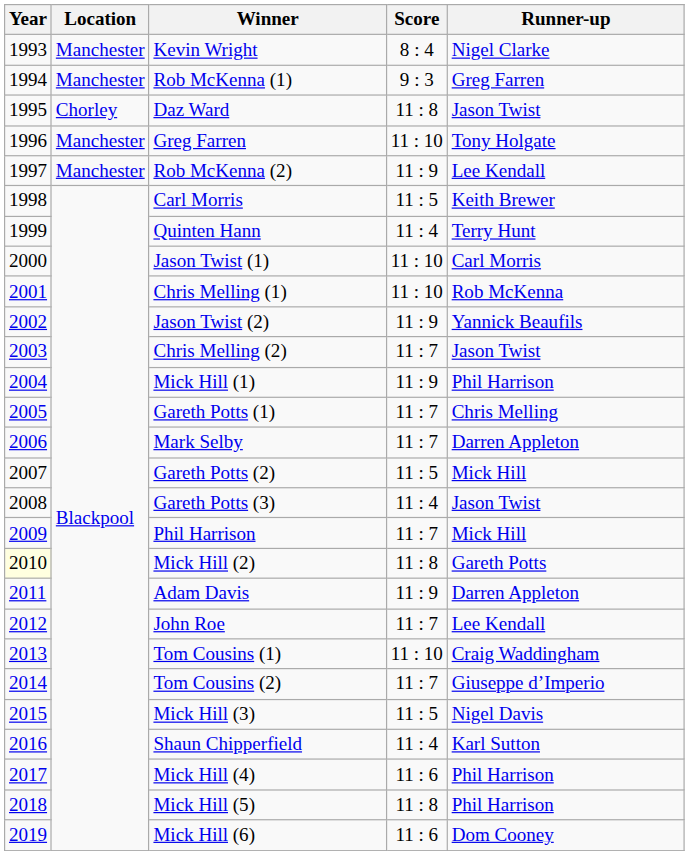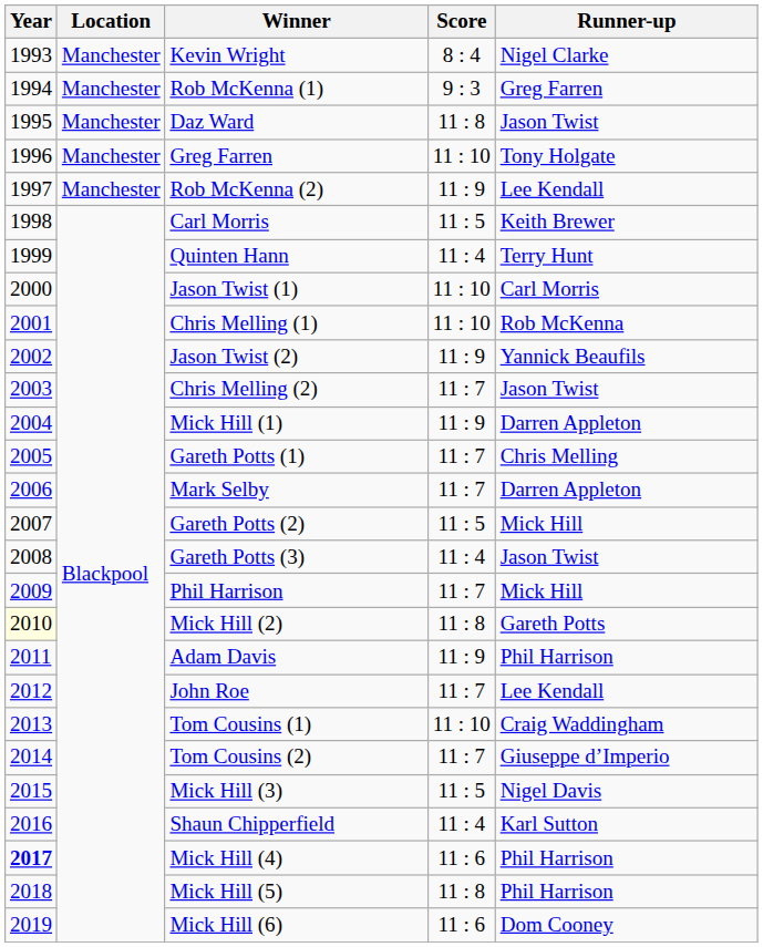 <table class="wikitable sortable">
 <tr>
 <th>Year</th>
 <th>Location</th>
 <th style="width:12em">Winner</th>
 <th>Score</th>
 <th style="width:12em">Runner-up</th>
 </tr>
 <tr>
 <td>1993</td>
 <td> <a href='#'>Manchester</a></td>
 <td> <a href='#'>Kevin Wright</a></td>
 <td style="text-align:center">8 : 4</td>
 <td> <a href='#'>Nigel Clarke</a></td>
 </tr>
 <tr>
 <td>1994</td>
 <td> <a href='#'>Manchester</a></td>
 <td> <a href='#'>Rob McKenna</a> (1)</td>
 <td style="text-align:center">9 : 3</td>
 <td> <a href='#'>Greg Farren</a></td>
 </tr>
 <tr>
 <td>1995</td>
-<td> <a href='#'>Chorley</a></td>
+<td> <a href='#'>Manchester</a></td>
 <td> <a href='#'>Daz Ward</a></td>
 <td style="text-align:center">11 : 8</td>
 <td> <a href='#'>Jason Twist</a></td>
 </tr>
 <tr>
 <td>1996</td>
 <td> <a href='#'>Manchester</a></td>
 <td> <a href='#'>Greg Farren</a></td>
 <td style="text-align:center">11 : 10</td>
 <td> <a href='#'>Tony Holgate</a></td>
 </tr>
 <tr>
 <td>1997</td>
 <td> <a href='#'>Manchester</a></td>
 <td> <a href='#'>Rob McKenna</a> (2)</td>
 <td style="text-align:center">11 : 9</td>
 <td> <a href='#'>Lee Kendall</a></td>
 </tr>
 <tr>
 <td>1998</td>
 <td rowspan="22"> <a href='#'>Blackpool</a></td>
 <td> <a href='#'>Carl Morris</a></td>
 <td style="text-align:center">11 : 5</td>
 <td> <a href='#'>Keith Brewer</a></td>
 </tr>
 <tr>
 <td>1999</td>
 <td> <a href='#'>Quinten Hann</a></td>
 <td style="text-align:center">11 : 4</td>
 <td> <a href='#'>Terry Hunt</a></td>
 </tr>
 <tr>
 <td>2000</td>
 <td> <a href='#'>Jason Twist</a> (1)</td>
 <td style="text-align:center">11 : 10</td>
 <td> <a href='#'>Carl Morris</a></td>
 </tr>
 <tr>
 <td><a href='#'>2001</a></td>
 <td> <a href='#'>Chris Melling</a> (1)</td>
 <td style="text-align:center">11 : 10</td>
 <td> <a href='#'>Rob McKenna</a></td>
 </tr>
 <tr>
 <td><a href='#'>2002</a></td>
 <td> <a href='#'>Jason Twist</a> (2)</td>
 <td style="text-align:center">11 : 9</td>
 <td> <a href='#'>Yannick Beaufils</a></td>
 </tr>
 <tr>
 <td><a href='#'>2003</a></td>
 <td> <a href='#'>Chris Melling</a> (2)</td>
 <td style="text-align:center">11 : 7</td>
 <td> <a href='#'>Jason Twist</a></td>
 </tr>
 <tr>
 <td><a href='#'>2004</a></td>
 <td> <a href='#'>Mick Hill</a> (1)</td>
 <td style="text-align:center">11 : 9</td>
-<td> <a href='#'>Phil Harrison</a></td>
+<td> <a href='#'>Darren Appleton</a></td>
 </tr>
 <tr>
 <td><a href='#'>2005</a></td>
 <td> <a href='#'>Gareth Potts</a> (1)</td>
 <td style="text-align:center">11 : 7</td>
 <td> <a href='#'>Chris Melling</a></td>
 </tr>
 <tr>
 <td><a href='#'>2006</a></td>
 <td> <a href='#'>Mark Selby</a></td>
 <td style="text-align:center">11 : 7</td>
 <td> <a href='#'>Darren Appleton</a></td>
 </tr>
 <tr>
 <td>2007</td>
 <td> <a href='#'>Gareth Potts</a> (2)</td>
 <td style="text-align:center">11 : 5</td>
 <td> <a href='#'>Mick Hill</a></td>
 </tr>
 <tr>
 <td>2008</td>
 <td> <a href='#'>Gareth Potts</a> (3)</td>
 <td style="text-align:center">11 : 4</td>
 <td> <a href='#'>Jason Twist</a></td>
 </tr>
 <tr>
 <td><a href='#'>2009</a></td>
 <td> <a href='#'>Phil Harrison</a></td>
 <td style="text-align:center">11 : 7</td>
 <td> <a href='#'>Mick Hill</a></td>
 </tr>
 <tr>
 <td style="background: lightyellow;">2010</td>
 <td> <a href='#'>Mick Hill</a> (2)</td>
 <td style="text-align:center">11 : 8</td>
 <td> <a href='#'>Gareth Potts</a></td>
 </tr>
 <tr>
 <td><a href='#'>2011</a></td>
 <td> <a href='#'>Adam Davis</a></td>
 <td style="text-align:center">11 : 9</td>
-<td> <a href='#'>Darren Appleton</a></td>
+<td> <a href='#'>Phil Harrison</a></td>
 </tr>
 <tr>
 <td><a href='#'>2012</a></td>
 <td> <a href='#'>John Roe</a></td>
 <td style="text-align:center">11 : 7</td>
 <td> <a href='#'>Lee Kendall</a></td>
 </tr>
 <tr>
 <td><a href='#'>2013</a></td>
 <td> <a href='#'>Tom Cousins</a> (1)</td>
 <td style="text-align:center">11 : 10</td>
 <td> <a href='#'>Craig Waddingham</a></td>
 </tr>
 <tr>
 <td><a href='#'>2014</a></td>
 <td> <a href='#'>Tom Cousins</a> (2)</td>
 <td style="text-align:center">11 : 7</td>
 <td> <a href='#'>Giuseppe d’Imperio</a></td>
 </tr>
 <tr>
 <td><a href='#'>2015</a></td>
 <td> <a href='#'>Mick Hill</a> (3)</td>
 <td style="text-align:center">11 : 5</td>
 <td> <a href='#'>Nigel Davis</a></td>
 </tr>
 <tr>
 <td><a href='#'>2016</a></td>
 <td> <a href='#'>Shaun Chipperfield</a></td>
 <td style="text-align:center">11 : 4</td>
 <td> <a href='#'>Karl Sutton</a></td>
 </tr>
 <tr>
-<td><a href='#'>2017</a></td>
+<td><strong><a href='#'>2017</a></strong></td>
 <td> <a href='#'>Mick Hill</a> (4)</td>
 <td style="text-align:center">11 : 6</td>
 <td> <a href='#'>Phil Harrison</a></td>
 </tr>
 <tr>
 <td><a href='#'>2018</a></td>
 <td> <a href='#'>Mick Hill</a> (5)</td>
 <td style="text-align:center">11 : 8</td>
 <td> <a href='#'>Phil Harrison</a></td>
 </tr>
 <tr>
 <td><a href='#'>2019</a></td>
 <td> <a href='#'>Mick Hill</a> (6)</td>
 <td style="text-align:center">11 : 6</td>
 <td> <a href='#'>Dom Cooney</a></td>
 </tr>
 </table>
